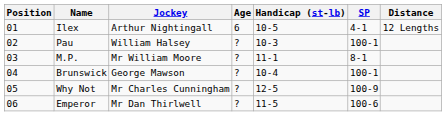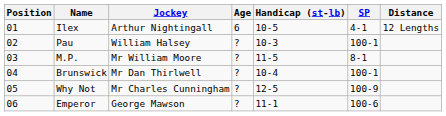 <table class="wikitable sortable">
 <tr>
 <th data-sort-type="number">Position</th>
 <th>Name</th>
 <th><a href='#'>Jockey</a></th>
 <th data-sort-type="number">Age</th>
 <th>Handicap (<a href='#'>st</a>-<a href='#'>lb</a>)</th>
 <th><a href='#'>SP</a></th>
 <th>Distance</th>
 </tr>
 <tr>
 <td>01</td>
 <td>Ilex</td>
 <td>Arthur Nightingall</td>
 <td>6</td>
 <td>10-5</td>
 <td>4-1</td>
 <td>12 Lengths</td>
 </tr>
 <tr>
 <td>02</td>
 <td>Pau</td>
 <td>William Halsey</td>
 <td>?</td>
 <td>10-3</td>
 <td>100-1</td>
 <td></td>
 </tr>
 <tr>
 <td>03</td>
 <td>M.P.</td>
 <td>Mr William Moore</td>
 <td>?</td>
-<td>11-1</td>
+<td>11-5</td>
 <td>8-1</td>
 <td></td>
 </tr>
 <tr>
 <td>04</td>
 <td>Brunswick</td>
-<td>George Mawson</td>
+<td>Mr Dan Thirlwell</td>
 <td>?</td>
 <td>10-4</td>
 <td>100-1</td>
 <td></td>
 </tr>
 <tr>
 <td>05</td>
 <td>Why Not</td>
 <td>Mr Charles Cunningham</td>
 <td>?</td>
 <td>12-5</td>
 <td>100-9</td>
 <td></td>
 </tr>
 <tr>
 <td>06</td>
 <td>Emperor</td>
-<td>Mr Dan Thirlwell</td>
+<td>George Mawson</td>
 <td>?</td>
-<td>11-5</td>
+<td>11-1</td>
 <td>100-6</td>
 <td></td>
 </tr>
 </table>
